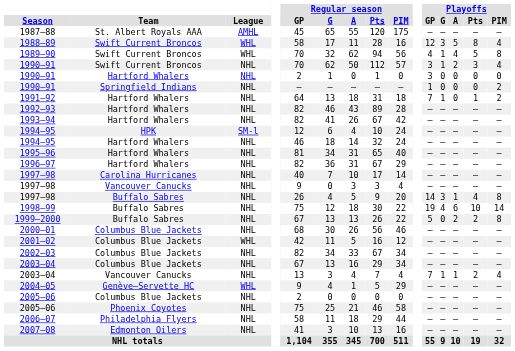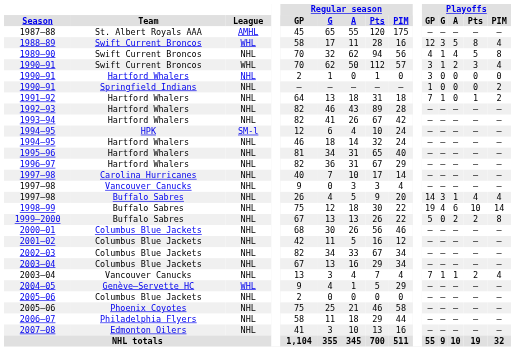 <table border="0" cellpadding="1" cellspacing="0" style="text-align:center; width:60em;">
 <tr style="background:#e0e0e0;">
 <th colspan="3"  bgcolor="#ffffff"> </th>
 <th rowspan="99" bgcolor="#ffffff"> </th>
 <th colspan="5"><a href='#'>Regular season</a></th>
 <th rowspan="99" bgcolor="#ffffff"> </th>
 <th colspan="5"><a href='#'>Playoffs</a></th>
 </tr>
 <tr style="background:#e0e0e0;">
 <th><a href='#'>Season</a></th>
 <th>Team</th>
 <th>League</th>
 <th>GP</th>
 <th><a href='#'>G</a></th>
 <th><a href='#'>A</a></th>
 <th><a href='#'>Pts</a></th>
 <th><a href='#'>PIM</a></th>
 <th>GP</th>
 <th>G</th>
 <th>A</th>
 <th>Pts</th>
 <th>PIM</th>
 </tr>
 <tr>
 <td>1987–88</td>
 <td>St. Albert Royals AAA</td>
 <td><a href='#'>AMHL</a></td>
 <td>45</td>
 <td>65</td>
 <td>55</td>
 <td>120</td>
 <td>175</td>
 <td>—</td>
 <td>—</td>
 <td>—</td>
 <td>—</td>
 <td>—</td>
 </tr>
 <tr bgcolor="#f0f0f0">
 <td><a href='#'>1988–89</a></td>
 <td><a href='#'>Swift Current Broncos</a></td>
 <td><a href='#'>WHL</a></td>
 <td>58</td>
 <td>17</td>
 <td>11</td>
 <td>28</td>
 <td>16</td>
 <td>12</td>
 <td>3</td>
 <td>5</td>
 <td>8</td>
 <td>4</td>
 </tr>
 <tr>
 <td><a href='#'>1989–90</a></td>
 <td>Swift Current Broncos</td>
-<td>WHL</td>
+<td>NHL</td>
 <td>70</td>
 <td>32</td>
 <td>62</td>
 <td>94</td>
 <td>56</td>
 <td>4</td>
 <td>1</td>
 <td>4</td>
 <td>5</td>
 <td>8</td>
 </tr>
 <tr bgcolor="#f0f0f0">
 <td><a href='#'>1990–91</a></td>
 <td>Swift Current Broncos</td>
-<td>NHL</td>
+<td>WHL</td>
 <td>70</td>
 <td>62</td>
 <td>50</td>
 <td>112</td>
 <td>57</td>
 <td>3</td>
 <td>1</td>
 <td>2</td>
 <td>3</td>
 <td>4</td>
 </tr>
 <tr>
 <td><a href='#'>1990–91</a></td>
 <td><a href='#'>Hartford Whalers</a></td>
 <td><a href='#'>NHL</a></td>
 <td>2</td>
 <td>1</td>
 <td>0</td>
 <td>1</td>
 <td>0</td>
 <td>3</td>
 <td>0</td>
 <td>0</td>
 <td>0</td>
 <td>0</td>
 </tr>
 <tr bgcolor="#f0f0f0">
 <td><a href='#'>1990–91</a></td>
 <td><a href='#'>Springfield Indians</a></td>
 <td>NHL</td>
 <td>—</td>
 <td>—</td>
 <td>—</td>
 <td>—</td>
 <td>—</td>
 <td>1</td>
 <td>0</td>
 <td>0</td>
 <td>0</td>
 <td>2</td>
 </tr>
 <tr>
 <td><a href='#'>1991–92</a></td>
 <td>Hartford Whalers</td>
 <td>NHL</td>
 <td>64</td>
 <td>13</td>
 <td>18</td>
 <td>31</td>
 <td>18</td>
 <td>7</td>
 <td>1</td>
 <td>0</td>
 <td>1</td>
 <td>2</td>
 </tr>
 <tr bgcolor="#f0f0f0">
 <td><a href='#'>1992–93</a></td>
 <td>Hartford Whalers</td>
 <td>NHL</td>
 <td>82</td>
 <td>46</td>
 <td>43</td>
 <td>89</td>
 <td>28</td>
 <td>—</td>
 <td>—</td>
 <td>—</td>
 <td>—</td>
 <td>—</td>
 </tr>
 <tr>
 <td><a href='#'>1993–94</a></td>
 <td>Hartford Whalers</td>
 <td>NHL</td>
 <td>82</td>
 <td>41</td>
 <td>26</td>
 <td>67</td>
 <td>42</td>
 <td>—</td>
 <td>—</td>
 <td>—</td>
 <td>—</td>
 <td>—</td>
 </tr>
 <tr bgcolor="#f0f0f0">
 <td><a href='#'>1994–95</a></td>
 <td><a href='#'>HPK</a></td>
 <td><a href='#'>SM-l</a></td>
 <td>12</td>
 <td>6</td>
 <td>4</td>
 <td>10</td>
 <td>24</td>
 <td>—</td>
 <td>—</td>
 <td>—</td>
 <td>—</td>
 <td>—</td>
 </tr>
 <tr>
 <td><a href='#'>1994–95</a></td>
 <td>Hartford Whalers</td>
 <td>NHL</td>
 <td>46</td>
 <td>18</td>
 <td>14</td>
 <td>32</td>
 <td>24</td>
 <td>—</td>
 <td>—</td>
 <td>—</td>
 <td>—</td>
 <td>—</td>
 </tr>
 <tr bgcolor="#f0f0f0">
 <td><a href='#'>1995–96</a></td>
 <td>Hartford Whalers</td>
 <td>NHL</td>
 <td>81</td>
 <td>34</td>
 <td>31</td>
 <td>65</td>
 <td>40</td>
 <td>—</td>
 <td>—</td>
 <td>—</td>
 <td>—</td>
 <td>—</td>
 </tr>
 <tr>
 <td><a href='#'>1996–97</a></td>
 <td>Hartford Whalers</td>
 <td>NHL</td>
 <td>82</td>
 <td>36</td>
 <td>31</td>
 <td>67</td>
 <td>29</td>
 <td>—</td>
 <td>—</td>
 <td>—</td>
 <td>—</td>
 <td>—</td>
 </tr>
 <tr bgcolor="#f0f0f0">
 <td><a href='#'>1997–98</a></td>
 <td><a href='#'>Carolina Hurricanes</a></td>
 <td>NHL</td>
 <td>40</td>
 <td>7</td>
 <td>10</td>
 <td>17</td>
 <td>14</td>
 <td>—</td>
 <td>—</td>
 <td>—</td>
 <td>—</td>
 <td>—</td>
 </tr>
 <tr>
 <td>1997–98</td>
 <td><a href='#'>Vancouver Canucks</a></td>
 <td>NHL</td>
 <td>9</td>
 <td>0</td>
 <td>3</td>
 <td>3</td>
 <td>4</td>
 <td>—</td>
 <td>—</td>
 <td>—</td>
 <td>—</td>
 <td>—</td>
 </tr>
 <tr bgcolor="#f0f0f0">
 <td>1997–98</td>
 <td><a href='#'>Buffalo Sabres</a></td>
 <td>NHL</td>
 <td>26</td>
 <td>4</td>
 <td>5</td>
 <td>9</td>
 <td>20</td>
 <td>14</td>
 <td>3</td>
 <td>1</td>
 <td>4</td>
-<td>8</td>
+<td>4</td>
 </tr>
 <tr>
 <td><a href='#'>1998–99</a></td>
 <td>Buffalo Sabres</td>
 <td>NHL</td>
 <td>75</td>
 <td>12</td>
 <td>18</td>
 <td>30</td>
 <td>22</td>
 <td>19</td>
 <td>4</td>
 <td>6</td>
 <td>10</td>
 <td>14</td>
 </tr>
 <tr bgcolor="#f0f0f0">
 <td><a href='#'>1999–2000</a></td>
 <td>Buffalo Sabres</td>
 <td>NHL</td>
 <td>67</td>
 <td>13</td>
 <td>13</td>
 <td>26</td>
 <td>22</td>
 <td>5</td>
 <td>0</td>
 <td>2</td>
 <td>2</td>
 <td>8</td>
 </tr>
 <tr>
 <td><a href='#'>2000–01</a></td>
 <td><a href='#'>Columbus Blue Jackets</a></td>
 <td>NHL</td>
 <td>68</td>
 <td>30</td>
 <td>26</td>
 <td>56</td>
 <td>46</td>
 <td>—</td>
 <td>—</td>
 <td>—</td>
 <td>—</td>
 <td>—</td>
 </tr>
 <tr bgcolor="#f0f0f0">
 <td><a href='#'>2001–02</a></td>
 <td>Columbus Blue Jackets</td>
-<td>WHL</td>
+<td>NHL</td>
 <td>42</td>
 <td>11</td>
 <td>5</td>
 <td>16</td>
 <td>12</td>
 <td>—</td>
 <td>—</td>
 <td>—</td>
 <td>—</td>
 <td>—</td>
 </tr>
 <tr>
 <td><a href='#'>2002–03</a></td>
 <td>Columbus Blue Jackets</td>
 <td>NHL</td>
 <td>82</td>
 <td>34</td>
 <td>33</td>
 <td>67</td>
 <td>34</td>
 <td>—</td>
 <td>—</td>
 <td>—</td>
 <td>—</td>
 <td>—</td>
 </tr>
 <tr bgcolor="#f0f0f0">
 <td><a href='#'>2003–04</a></td>
 <td>Columbus Blue Jackets</td>
 <td>NHL</td>
 <td>67</td>
 <td>13</td>
 <td>16</td>
 <td>29</td>
 <td>34</td>
 <td>—</td>
 <td>—</td>
 <td>—</td>
 <td>—</td>
 <td>—</td>
 </tr>
 <tr>
 <td>2003–04</td>
 <td>Vancouver Canucks</td>
 <td>NHL</td>
 <td>13</td>
 <td>3</td>
 <td>4</td>
 <td>7</td>
 <td>4</td>
 <td>7</td>
 <td>1</td>
 <td>1</td>
 <td>2</td>
 <td>4</td>
 </tr>
 <tr bgcolor="#f0f0f0">
 <td><a href='#'>2004–05</a></td>
 <td><a href='#'>Genève–Servette HC</a></td>
 <td><a href='#'>WHL</a></td>
 <td>9</td>
 <td>4</td>
 <td>1</td>
 <td>5</td>
 <td>29</td>
 <td>—</td>
 <td>—</td>
 <td>—</td>
 <td>—</td>
 <td>—</td>
 </tr>
 <tr>
 <td><a href='#'>2005–06</a></td>
 <td>Columbus Blue Jackets</td>
 <td>NHL</td>
 <td>2</td>
 <td>0</td>
 <td>0</td>
 <td>0</td>
 <td>0</td>
 <td>—</td>
 <td>—</td>
 <td>—</td>
 <td>—</td>
 <td>—</td>
 </tr>
 <tr bgcolor="#f0f0f0">
 <td>2005–06</td>
 <td><a href='#'>Phoenix Coyotes</a></td>
 <td>NHL</td>
 <td>75</td>
 <td>25</td>
 <td>21</td>
 <td>46</td>
 <td>58</td>
 <td>—</td>
 <td>—</td>
 <td>—</td>
 <td>—</td>
 <td>—</td>
 </tr>
 <tr>
 <td><a href='#'>2006–07</a></td>
 <td><a href='#'>Philadelphia Flyers</a></td>
 <td>NHL</td>
 <td>58</td>
 <td>11</td>
 <td>18</td>
 <td>29</td>
 <td>44</td>
 <td>—</td>
 <td>—</td>
 <td>—</td>
 <td>—</td>
 <td>—</td>
 </tr>
 <tr bgcolor="#f0f0f0">
 <td><a href='#'>2007–08</a></td>
 <td><a href='#'>Edmonton Oilers</a></td>
 <td>NHL</td>
 <td>41</td>
 <td>3</td>
 <td>10</td>
 <td>13</td>
 <td>16</td>
 <td>—</td>
 <td>—</td>
 <td>—</td>
 <td>—</td>
 <td>—</td>
 </tr>
 <tr bgcolor="#e0e0e0">
 <th colspan="3">NHL totals</th>
 <th>1,104</th>
 <th>355</th>
 <th>345</th>
 <th>700</th>
 <th>511</th>
 <th>55</th>
 <th>9</th>
 <th>10</th>
 <th>19</th>
 <th>32</th>
 </tr>
 </table>
